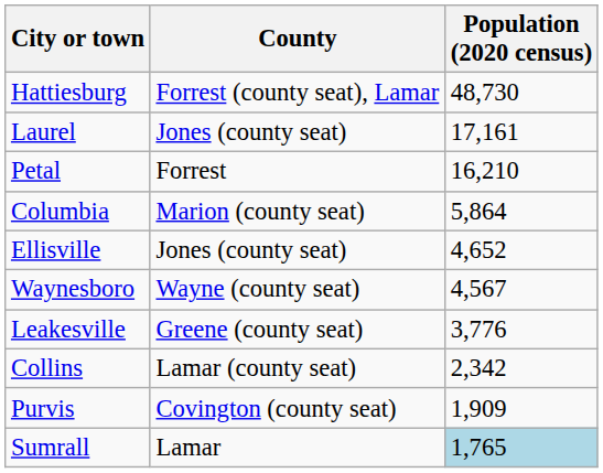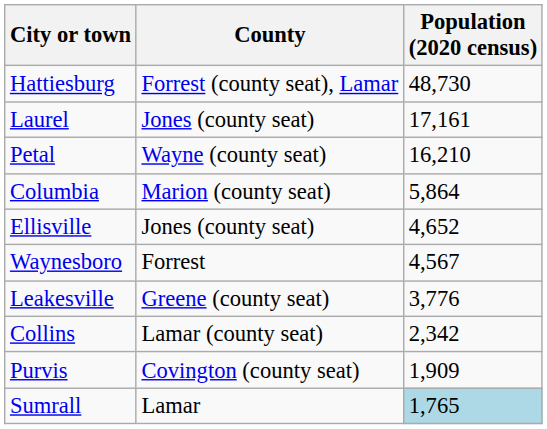 <table class="wikitable sortable">
 <tr>
 <th>City or town</th>
 <th>County</th>
 <th>Population<br> (2020 census)</th>
 </tr>
 <tr>
 <td><a href='#'>Hattiesburg</a></td>
 <td><a href='#'>Forrest</a> (county seat), <a href='#'>Lamar</a></td>
 <td>48,730</td>
 </tr>
 <tr>
 <td><a href='#'>Laurel</a></td>
 <td><a href='#'>Jones</a> (county seat)</td>
 <td>17,161</td>
 </tr>
 <tr>
 <td><a href='#'>Petal</a></td>
-<td>Forrest</td>
+<td><a href='#'>Wayne</a> (county seat)</td>
 <td>16,210</td>
 </tr>
 <tr>
 <td><a href='#'>Columbia</a></td>
 <td><a href='#'>Marion</a> (county seat)</td>
 <td>5,864</td>
 </tr>
 <tr>
 <td><a href='#'>Ellisville</a></td>
 <td>Jones (county seat)</td>
 <td>4,652</td>
 </tr>
 <tr>
 <td><a href='#'>Waynesboro</a></td>
-<td><a href='#'>Wayne</a> (county seat)</td>
+<td>Forrest</td>
 <td>4,567</td>
 </tr>
 <tr>
 <td><a href='#'>Leakesville</a></td>
 <td><a href='#'>Greene</a> (county seat)</td>
 <td>3,776</td>
 </tr>
 <tr>
 <td><a href='#'>Collins</a></td>
 <td>Lamar (county seat)</td>
 <td>2,342</td>
 </tr>
 <tr>
 <td><a href='#'>Purvis</a></td>
 <td><a href='#'>Covington</a> (county seat)</td>
 <td>1,909</td>
 </tr>
 <tr>
 <td><a href='#'>Sumrall</a></td>
 <td>Lamar</td>
 <td style="background: lightblue;">1,765</td>
 </tr>
 </table>
